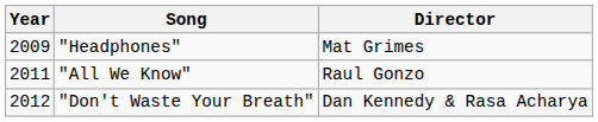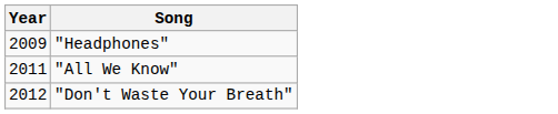 <table class="wikitable">
 <tr>
 <th>Year</th>
 <th>Song</th>
-<th>Director</th>
 </tr>
 <tr>
 <td rowspan="1">2009</td>
 <td>"Headphones"</td>
-<td>Mat Grimes</td>
 </tr>
 <tr>
 <td rowspan="1">2011</td>
 <td>"All We Know"</td>
-<td>Raul Gonzo</td>
 </tr>
 <tr>
 <td rowspan="1">2012</td>
 <td>"Don't Waste Your Breath"</td>
-<td>Dan Kennedy & Rasa Acharya</td>
 </tr>
 </table>
